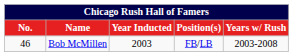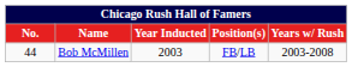 <table class="wikitable sortable">
 <tr>
 <td colspan="5" style= "background: #00004d; color: white" align="center"><strong>Chicago Rush Hall of Famers</strong></td>
 </tr>
 <tr>
 <th width=60px style="background: #E62020; color: white">No.</th>
 <th style="background: #E62020; color: white">Name</th>
 <th style="background: #E62020; color: white">Year Inducted</th>
 <th style="background: #E62020; color: white">Position(s)</th>
 <th style="background: #E62020; color: white">Years w/ Rush</th>
 </tr>
 <tr>
-<td style="text-align:center;">46</td>
+<td style="text-align:center;">44</td>
 <td style="text-align:center;"><a href='#'>Bob McMillen</a></td>
 <td style="text-align:center;">2003</td>
 <td style="text-align:center;"><a href='#'>FB</a>/<a href='#'>LB</a></td>
 <td style="text-align:center;">2003-2008</td>
 </tr>
 </table>
